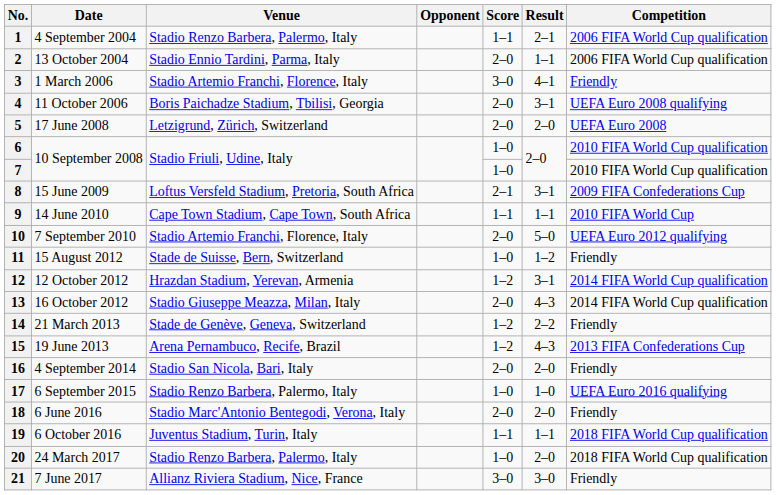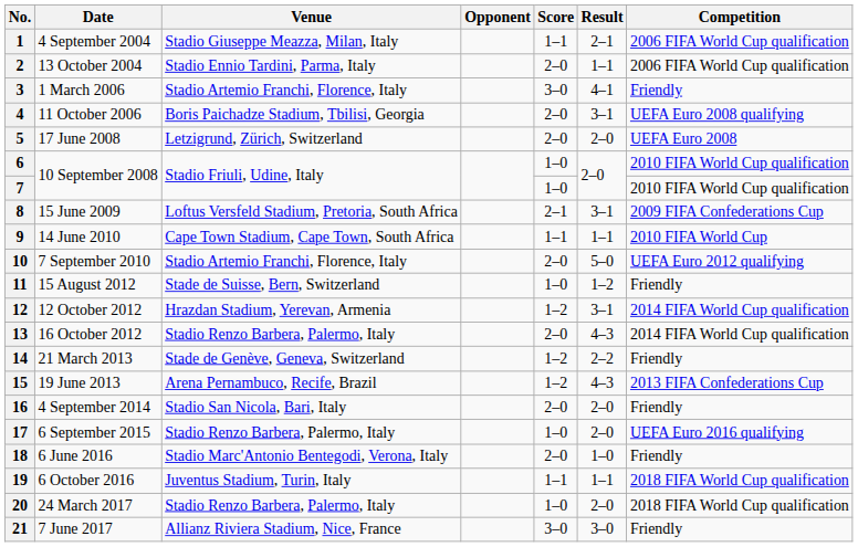 <table class="wikitable plainrowheaders sortable">
 <tr>
 <th scope="col">No.</th>
 <th scope="col" data-sort-type="date">Date</th>
 <th scope="col">Venue</th>
 <th scope="col">Opponent</th>
 <th scope="col">Score</th>
 <th scope="col">Result</th>
 <th scope="col">Competition</th>
 </tr>
 <tr>
 <th scope=row>1</th>
 <td>4 September 2004</td>
-<td><a href='#'>Stadio Renzo Barbera</a>, <a href='#'>Palermo</a>, Italy</td>
+<td><a href='#'>Stadio Giuseppe Meazza</a>, <a href='#'>Milan</a>, Italy</td>
 <td></td>
 <td align=center>1–1</td>
 <td align="center">2–1</td>
 <td><a href='#'>2006 FIFA World Cup qualification</a></td>
 </tr>
 <tr>
 <th scope=row>2</th>
 <td>13 October 2004</td>
 <td><a href='#'>Stadio Ennio Tardini</a>, <a href='#'>Parma</a>, Italy</td>
 <td></td>
 <td align=center>2–0</td>
 <td align="center">1–1</td>
 <td>2006 FIFA World Cup qualification</td>
 </tr>
 <tr>
 <th scope=row>3</th>
 <td>1 March 2006</td>
 <td><a href='#'>Stadio Artemio Franchi</a>, <a href='#'>Florence</a>, Italy</td>
 <td></td>
 <td align=center>3–0</td>
 <td align="center">4–1</td>
 <td><a href='#'>Friendly</a></td>
 </tr>
 <tr>
 <th scope=row>4</th>
 <td>11 October 2006</td>
 <td><a href='#'>Boris Paichadze Stadium</a>, <a href='#'>Tbilisi</a>, Georgia</td>
 <td></td>
 <td align=center>2–0</td>
 <td align="center">3–1</td>
 <td><a href='#'>UEFA Euro 2008 qualifying</a></td>
 </tr>
 <tr>
 <th scope=row>5</th>
 <td>17 June 2008</td>
 <td><a href='#'>Letzigrund</a>, <a href='#'>Zürich</a>, Switzerland</td>
 <td></td>
 <td align=center>2–0</td>
 <td align="center">2–0</td>
 <td><a href='#'>UEFA Euro 2008</a></td>
 </tr>
 <tr>
 <th scope=row>6</th>
 <td rowspan=2>10 September 2008</td>
 <td rowspan=2><a href='#'>Stadio Friuli</a>, <a href='#'>Udine</a>, Italy</td>
 <td rowspan=2></td>
 <td align=center>1–0</td>
 <td rowspan="2">2–0</td>
 <td><a href='#'>2010 FIFA World Cup qualification</a></td>
 </tr>
 <tr>
 <th scope=row>7</th>
 <td align=center>1–0</td>
 <td>2010 FIFA World Cup qualification</td>
 </tr>
 <tr>
 <th scope=row>8</th>
 <td>15 June 2009</td>
 <td><a href='#'>Loftus Versfeld Stadium</a>, <a href='#'>Pretoria</a>, South Africa</td>
 <td></td>
 <td align=center>2–1</td>
 <td align="center">3–1</td>
 <td><a href='#'>2009 FIFA Confederations Cup</a></td>
 </tr>
 <tr>
 <th scope=row>9</th>
 <td>14 June 2010</td>
 <td><a href='#'>Cape Town Stadium</a>, <a href='#'>Cape Town</a>, South Africa</td>
 <td></td>
 <td align=center>1–1</td>
 <td align="center">1–1</td>
 <td><a href='#'>2010 FIFA World Cup</a></td>
 </tr>
 <tr>
 <th scope=row>10</th>
 <td>7 September 2010</td>
 <td><a href='#'>Stadio Artemio Franchi</a>, Florence, Italy</td>
 <td></td>
 <td align=center>2–0</td>
 <td align="center">5–0</td>
 <td><a href='#'>UEFA Euro 2012 qualifying</a></td>
 </tr>
 <tr>
 <th scope=row>11</th>
 <td>15 August 2012</td>
 <td><a href='#'>Stade de Suisse</a>, <a href='#'>Bern</a>, Switzerland</td>
 <td></td>
 <td align=center>1–0</td>
 <td align="center">1–2</td>
 <td>Friendly</td>
 </tr>
 <tr>
 <th scope=row>12</th>
 <td>12 October 2012</td>
 <td><a href='#'>Hrazdan Stadium</a>, <a href='#'>Yerevan</a>, Armenia</td>
 <td></td>
 <td align="center">1–2</td>
 <td align="center">3–1</td>
 <td><a href='#'>2014 FIFA World Cup qualification</a></td>
 </tr>
 <tr>
 <th scope=row>13</th>
 <td>16 October 2012</td>
-<td><a href='#'>Stadio Giuseppe Meazza</a>, <a href='#'>Milan</a>, Italy</td>
+<td><a href='#'>Stadio Renzo Barbera</a>, <a href='#'>Palermo</a>, Italy</td>
 <td></td>
 <td align=center>2–0</td>
 <td align="center">4–3</td>
 <td>2014 FIFA World Cup qualification</td>
 </tr>
 <tr>
 <th scope=row>14</th>
 <td>21 March 2013</td>
 <td><a href='#'>Stade de Genève</a>, <a href='#'>Geneva</a>, Switzerland</td>
 <td></td>
 <td align="center">1–2</td>
 <td align="center">2–2</td>
 <td>Friendly</td>
 </tr>
 <tr>
 <th scope=row>15</th>
 <td>19 June 2013</td>
 <td><a href='#'>Arena Pernambuco</a>, <a href='#'>Recife</a>, Brazil</td>
 <td></td>
 <td align=center>1–2</td>
 <td align="center">4–3</td>
 <td><a href='#'>2013 FIFA Confederations Cup</a></td>
 </tr>
 <tr>
 <th scope=row>16</th>
 <td>4 September 2014</td>
 <td><a href='#'>Stadio San Nicola</a>, <a href='#'>Bari</a>, Italy</td>
 <td></td>
 <td align=center>2–0</td>
 <td align="center">2–0</td>
 <td>Friendly</td>
 </tr>
 <tr>
 <th scope=row>17</th>
 <td>6 September 2015</td>
 <td><a href='#'>Stadio Renzo Barbera</a>, Palermo, Italy</td>
 <td></td>
 <td align=center>1–0</td>
-<td align="center">1–0</td>
+<td align="center">2–0</td>
 <td><a href='#'>UEFA Euro 2016 qualifying</a></td>
 </tr>
 <tr>
 <th scope=row>18</th>
 <td>6 June 2016</td>
 <td><a href='#'>Stadio Marc'Antonio Bentegodi</a>, <a href='#'>Verona</a>, Italy</td>
 <td></td>
 <td align=center>2–0</td>
-<td align="center">2–0</td>
+<td align="center">1–0</td>
 <td>Friendly</td>
 </tr>
 <tr>
 <th scope=row>19</th>
 <td>6 October 2016</td>
 <td><a href='#'>Juventus Stadium</a>, <a href='#'>Turin</a>, Italy</td>
 <td></td>
 <td align=center>1–1</td>
 <td align="center">1–1</td>
 <td><a href='#'>2018 FIFA World Cup qualification</a></td>
 </tr>
 <tr>
 <th scope=row>20</th>
 <td>24 March 2017</td>
 <td><a href='#'>Stadio Renzo Barbera</a>, <a href='#'>Palermo</a>, Italy</td>
 <td></td>
 <td align=center>1–0</td>
 <td align="center">2–0</td>
 <td>2018 FIFA World Cup qualification</td>
 </tr>
 <tr>
 <th scope=row>21</th>
 <td>7 June 2017</td>
 <td><a href='#'>Allianz Riviera Stadium</a>, <a href='#'>Nice</a>, France</td>
 <td></td>
 <td align=center>3–0</td>
 <td align="center">3–0</td>
 <td>Friendly</td>
 </tr>
 </table>
